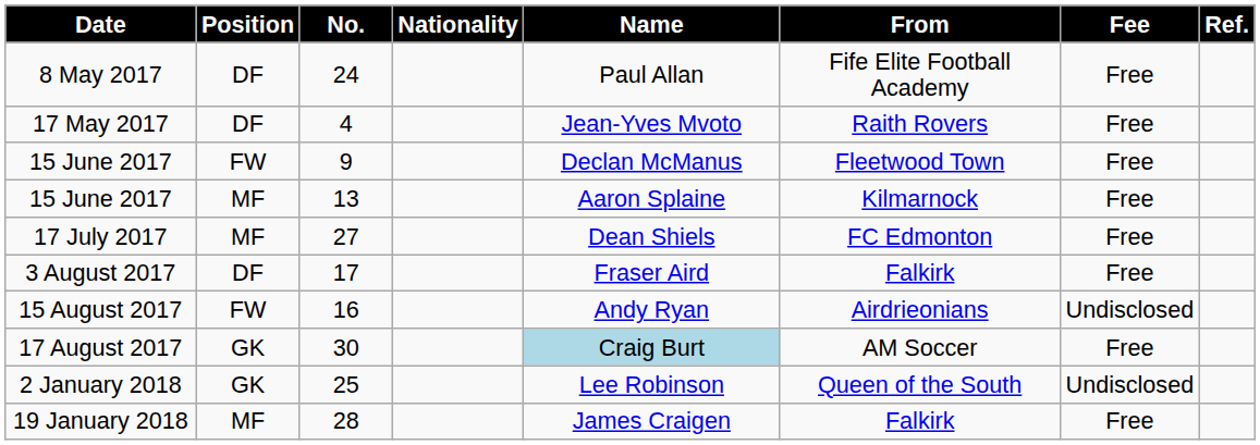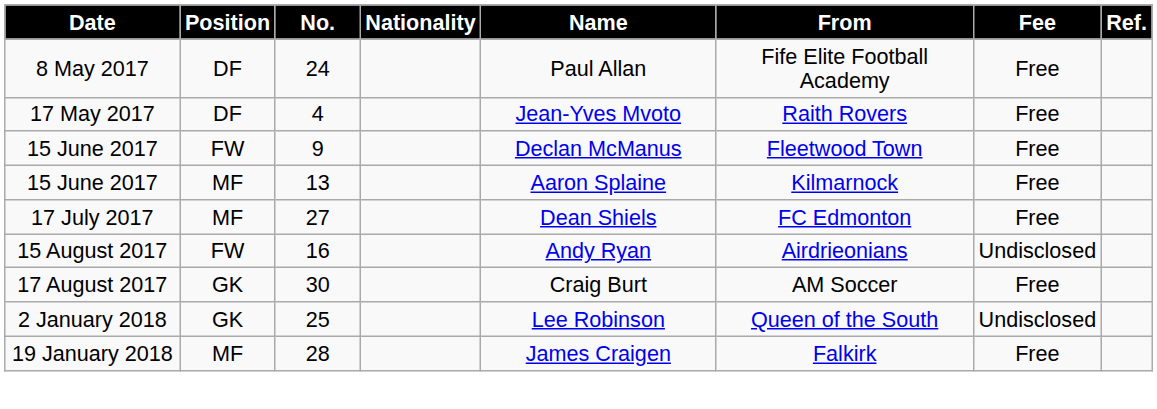 <table class="wikitable"  style="text-align:center; font-size:90%; ">
 <tr>
 <th style="background:#000000; color:white; width:110px;">Date</th>
 <th style="background:#000000; color:white; width:50px;">Position</th>
 <th style="background:#000000; color:white; width:50px;">No.</th>
 <th style="background:#000000; color:white; width:50px;">Nationality</th>
 <th style="background:#000000; color:white; width:150px;">Name</th>
 <th style="background:#000000; color:white; width:165px;">From</th>
 <th style="background:#000000; color:white; width:70px;">Fee</th>
 <th style="background:#000000; color:white; width:25px;">Ref.</th>
 </tr>
 <tr>
 <td>8 May 2017</td>
 <td>DF</td>
 <td>24</td>
 <td></td>
 <td>Paul Allan</td>
 <td>Fife Elite Football Academy</td>
 <td>Free</td>
 <td></td>
 </tr>
 <tr>
 <td>17 May 2017</td>
 <td>DF</td>
 <td>4</td>
 <td></td>
 <td><a href='#'>Jean-Yves Mvoto</a></td>
 <td><a href='#'>Raith Rovers</a></td>
 <td>Free</td>
 <td></td>
 </tr>
 <tr>
 <td>15 June 2017</td>
 <td>FW</td>
 <td>9</td>
 <td></td>
 <td><a href='#'>Declan McManus</a></td>
 <td> <a href='#'>Fleetwood Town</a></td>
 <td>Free</td>
 <td></td>
 </tr>
 <tr>
 <td>15 June 2017</td>
 <td>MF</td>
 <td>13</td>
 <td></td>
 <td><a href='#'>Aaron Splaine</a></td>
 <td><a href='#'>Kilmarnock</a></td>
 <td>Free</td>
 <td></td>
 </tr>
 <tr>
 <td>17 July 2017</td>
 <td>MF</td>
 <td>27</td>
 <td></td>
 <td><a href='#'>Dean Shiels</a></td>
 <td> <a href='#'>FC Edmonton</a></td>
 <td>Free</td>
 <td></td>
 </tr>
 <tr>
-<td>3 August 2017</td>
-<td>DF</td>
-<td>17</td>
-<td></td>
-<td><a href='#'>Fraser Aird</a></td>
-<td><a href='#'>Falkirk</a></td>
-<td>Free</td>
-<td></td>
-</tr>
-<tr>
 <td>15 August 2017</td>
 <td>FW</td>
 <td>16</td>
 <td></td>
 <td><a href='#'>Andy Ryan</a></td>
 <td><a href='#'>Airdrieonians</a></td>
 <td>Undisclosed</td>
 <td></td>
 </tr>
 <tr>
 <td>17 August 2017</td>
 <td>GK</td>
 <td>30</td>
 <td></td>
-<td style="background: lightblue;">Craig Burt</td>
+<td>Craig Burt</td>
 <td>AM Soccer</td>
 <td>Free</td>
 <td></td>
 </tr>
 <tr>
 <td>2 January 2018</td>
 <td>GK</td>
 <td>25</td>
 <td></td>
 <td><a href='#'>Lee Robinson</a></td>
 <td><a href='#'>Queen of the South</a></td>
 <td>Undisclosed</td>
 <td></td>
 </tr>
 <tr>
 <td>19 January 2018</td>
 <td>MF</td>
 <td>28</td>
 <td></td>
 <td><a href='#'>James Craigen</a></td>
 <td><a href='#'>Falkirk</a></td>
 <td>Free</td>
 <td></td>
 </tr>
 </table>
